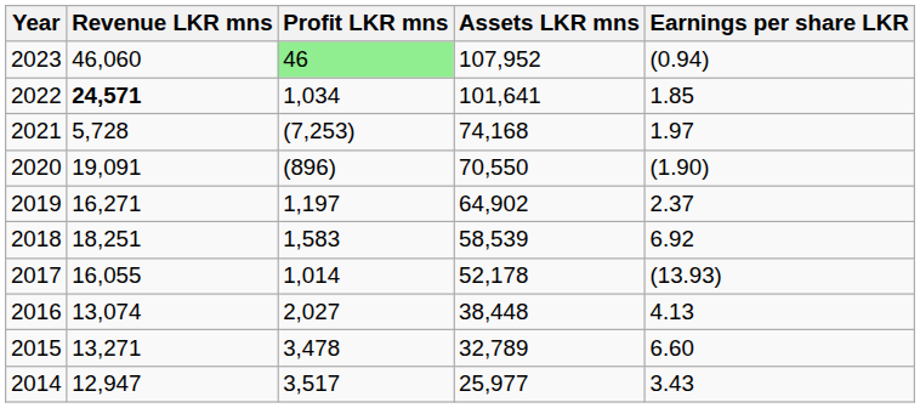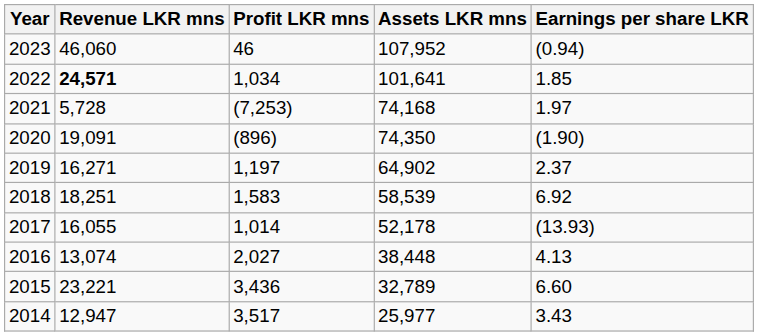 <table class="wikitable">
 <tr>
 <th>Year</th>
 <th>Revenue LKR mns</th>
 <th>Profit LKR mns</th>
 <th>Assets LKR mns</th>
 <th>Earnings per share LKR</th>
 </tr>
 <tr>
 <td>2023</td>
 <td>46,060</td>
-<td style="background: lightgreen;">46</td>
+<td>46</td>
 <td>107,952</td>
 <td>(0.94)</td>
 </tr>
 <tr>
 <td>2022</td>
 <td><strong>24,571</strong></td>
 <td>1,034</td>
 <td>101,641</td>
 <td>1.85</td>
 </tr>
 <tr>
 <td>2021</td>
 <td>5,728</td>
 <td>(7,253)</td>
 <td>74,168</td>
 <td>1.97</td>
 </tr>
 <tr>
 <td>2020</td>
 <td>19,091</td>
 <td>(896)</td>
-<td>70,550</td>
+<td>74,350</td>
 <td>(1.90)</td>
 </tr>
 <tr>
 <td>2019</td>
 <td>16,271</td>
 <td>1,197</td>
 <td>64,902</td>
 <td>2.37</td>
 </tr>
 <tr>
 <td>2018</td>
 <td>18,251</td>
 <td>1,583</td>
 <td>58,539</td>
 <td>6.92</td>
 </tr>
 <tr>
 <td>2017</td>
 <td>16,055</td>
 <td>1,014</td>
 <td>52,178</td>
 <td>(13.93)</td>
 </tr>
 <tr>
 <td>2016</td>
 <td>13,074</td>
 <td>2,027</td>
 <td>38,448</td>
 <td>4.13</td>
 </tr>
 <tr>
 <td>2015</td>
-<td>13,271</td>
-<td>3,478</td>
+<td>23,221</td>
+<td>3,436</td>
 <td>32,789</td>
 <td>6.60</td>
 </tr>
 <tr>
 <td>2014</td>
 <td>12,947</td>
 <td>3,517</td>
 <td>25,977</td>
 <td>3.43</td>
 </tr>
 </table>
